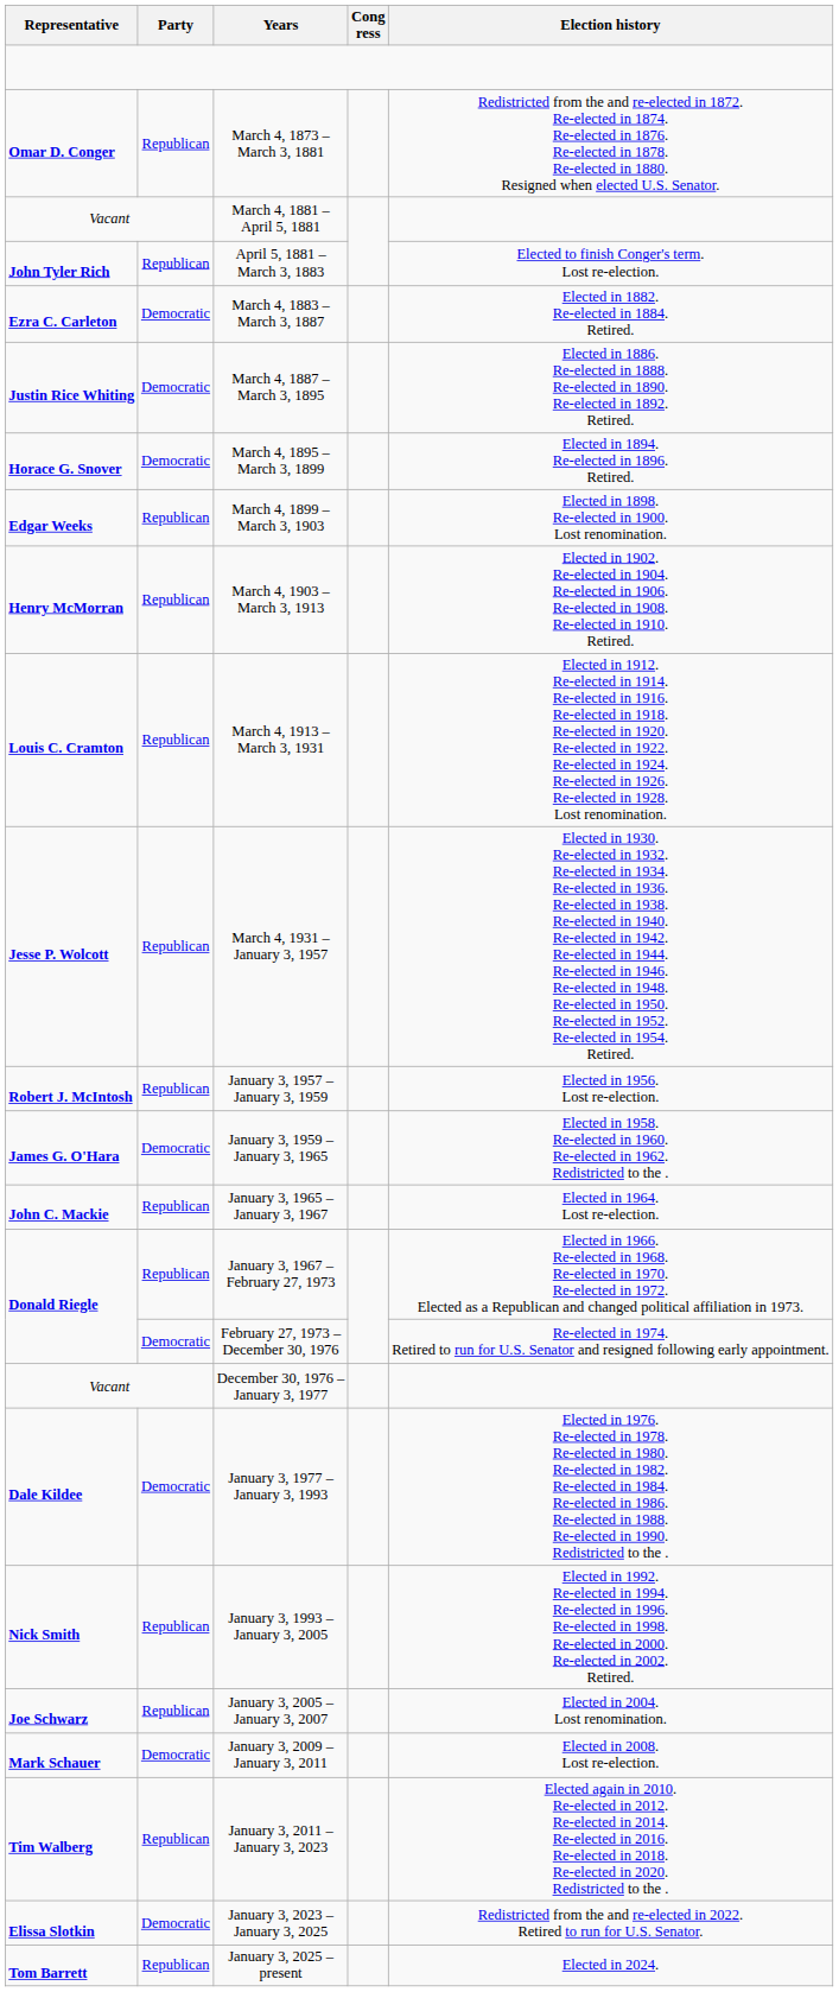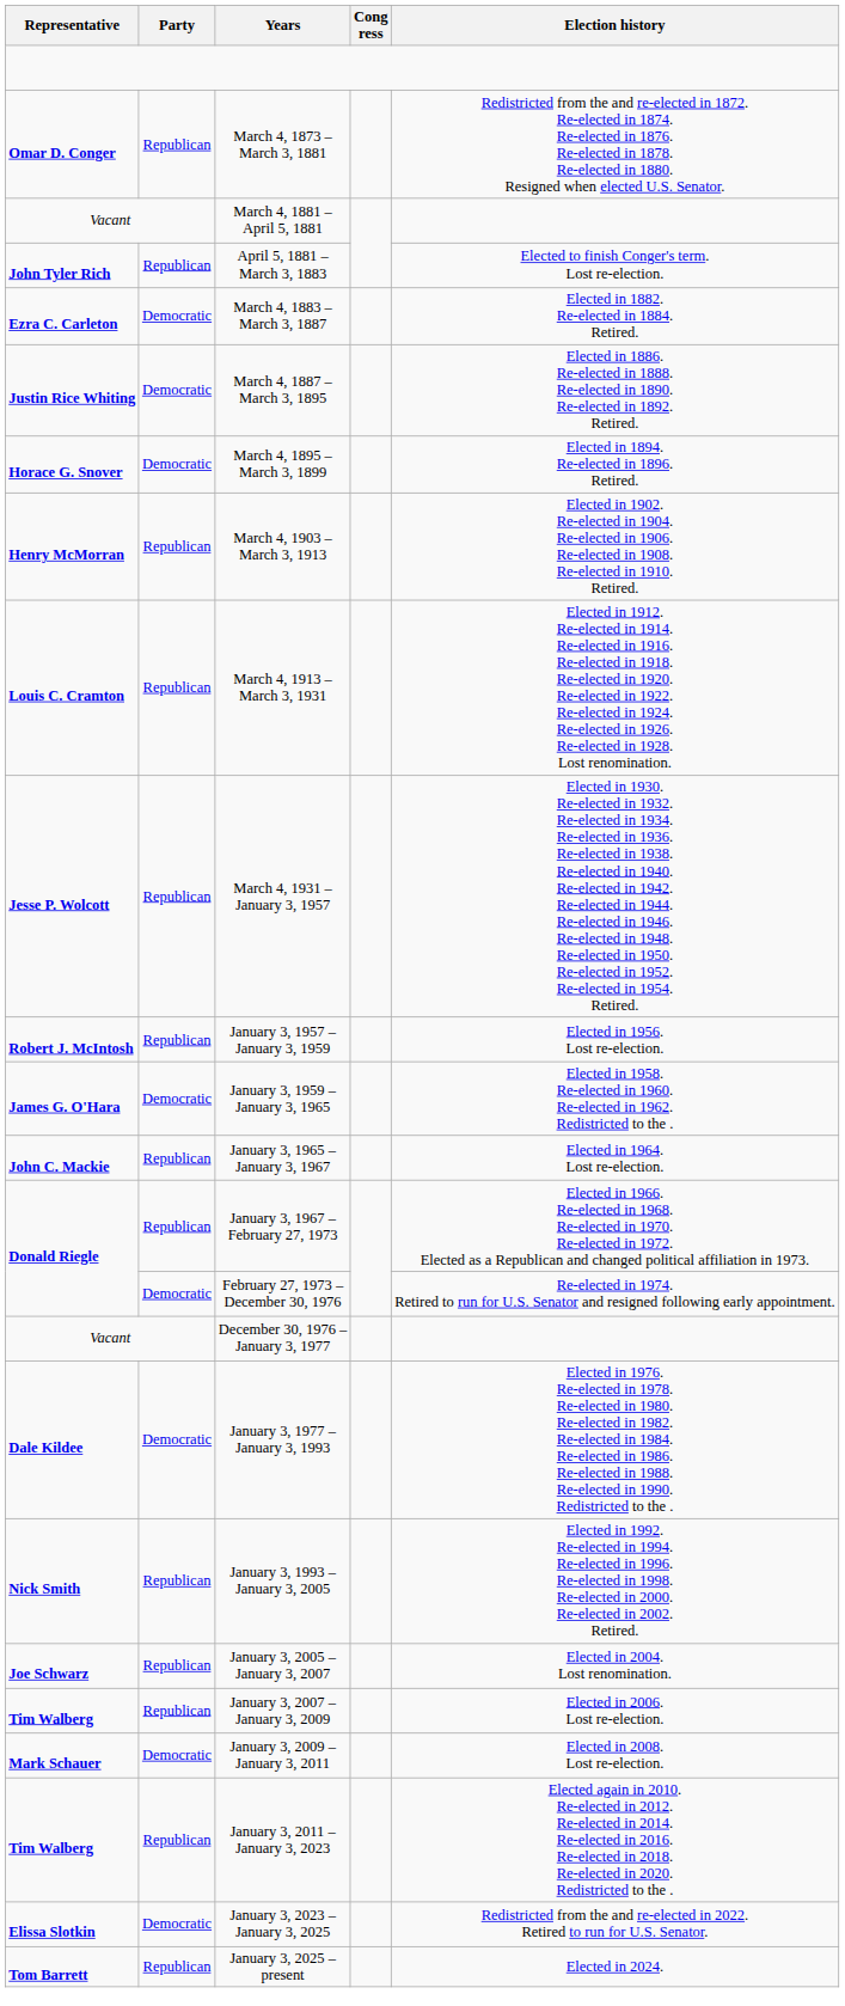 <table class=wikitable  style="text-align:center">
 <tr>
 <th>Representative</th>
 <th>Party</th>
 <th>Years</th>
 <th>Cong<br>ress</th>
 <th>Election history</th>
 </tr>
 <tr style="height:3em">
 <td colspan=5></td>
 </tr>
 <tr style="height:3em">
 <td align=left nowrap><br><strong><a href='#'>Omar D. Conger</a></strong> <br></td>
 <td><a href='#'>Republican</a></td>
 <td>March 4, 1873 – <br> March 3, 1881</td>
 <td></td>
 <td><a href='#'>Redistricted</a> from the  and <a href='#'>re-elected in 1872</a>.<br><a href='#'>Re-elected in 1874</a>.<br><a href='#'>Re-elected in 1876</a>.<br><a href='#'>Re-elected in 1878</a>.<br><a href='#'>Re-elected in 1880</a>.<br>Resigned when <a href='#'>elected U.S. Senator</a>.</td>
 </tr>
 <tr style="height:3em">
 <td colspan=2><em>Vacant</em></td>
 <td>March 4, 1881 –<br>April 5, 1881</td>
 <td rowspan=2></td>
 <td></td>
 </tr>
 <tr style="height:3em">
 <td align=left nowrap><br><strong><a href='#'>John Tyler Rich</a></strong> <br></td>
 <td><a href='#'>Republican</a></td>
 <td>April 5, 1881 – <br> March 3, 1883</td>
 <td><a href='#'>Elected to finish Conger's term</a>.<br>Lost re-election.</td>
 </tr>
 <tr style="height:3em">
 <td align=left nowrap><br><strong><a href='#'>Ezra C. Carleton</a></strong> <br></td>
 <td><a href='#'>Democratic</a></td>
 <td>March 4, 1883 – <br> March 3, 1887</td>
 <td></td>
 <td><a href='#'>Elected in 1882</a>.<br><a href='#'>Re-elected in 1884</a>.<br>Retired.</td>
 </tr>
 <tr style="height:3em">
 <td align=left nowrap><br><strong><a href='#'>Justin Rice Whiting</a></strong> <br></td>
 <td><a href='#'>Democratic</a></td>
 <td>March 4, 1887 – <br> March 3, 1895</td>
 <td></td>
 <td><a href='#'>Elected in 1886</a>.<br><a href='#'>Re-elected in 1888</a>.<br><a href='#'>Re-elected in 1890</a>.<br><a href='#'>Re-elected in 1892</a>.<br>Retired.</td>
 </tr>
 <tr style="height:3em">
 <td align=left nowrap><br><strong><a href='#'>Horace G. Snover</a></strong> <br></td>
 <td><a href='#'>Democratic</a></td>
 <td>March 4, 1895 – <br> March 3, 1899</td>
 <td></td>
 <td><a href='#'>Elected in 1894</a>.<br><a href='#'>Re-elected in 1896</a>.<br>Retired.</td>
-</tr>
-<tr style="height:3em">
-<td align=left nowrap><br><strong><a href='#'>Edgar Weeks</a></strong> <br></td>
-<td><a href='#'>Republican</a></td>
-<td>March 4, 1899 – <br> March 3, 1903</td>
-<td></td>
-<td><a href='#'>Elected in 1898</a>.<br><a href='#'>Re-elected in 1900</a>.<br>Lost renomination.</td>
 </tr>
 <tr style="height:3em">
 <td align=left nowrap><br><strong><a href='#'>Henry McMorran</a></strong> <br></td>
 <td><a href='#'>Republican</a></td>
 <td>March 4, 1903 – <br> March 3, 1913</td>
 <td></td>
 <td><a href='#'>Elected in 1902</a>.<br><a href='#'>Re-elected in 1904</a>.<br><a href='#'>Re-elected in 1906</a>.<br><a href='#'>Re-elected in 1908</a>.<br><a href='#'>Re-elected in 1910</a>.<br>Retired.</td>
 </tr>
 <tr style="height:3em">
 <td align=left nowrap><br><strong><a href='#'>Louis C. Cramton</a></strong> <br></td>
 <td><a href='#'>Republican</a></td>
 <td>March 4, 1913 – <br> March 3, 1931</td>
 <td></td>
 <td><a href='#'>Elected in 1912</a>.<br><a href='#'>Re-elected in 1914</a>.<br><a href='#'>Re-elected in 1916</a>.<br><a href='#'>Re-elected in 1918</a>.<br><a href='#'>Re-elected in 1920</a>.<br><a href='#'>Re-elected in 1922</a>.<br><a href='#'>Re-elected in 1924</a>.<br><a href='#'>Re-elected in 1926</a>.<br><a href='#'>Re-elected in 1928</a>.<br>Lost renomination.</td>
 </tr>
 <tr style="height:3em">
 <td align=left nowrap><br><strong><a href='#'>Jesse P. Wolcott</a></strong> <br></td>
 <td><a href='#'>Republican</a></td>
 <td>March 4, 1931 – <br> January 3, 1957</td>
 <td></td>
 <td><a href='#'>Elected in 1930</a>.<br><a href='#'>Re-elected in 1932</a>.<br><a href='#'>Re-elected in 1934</a>.<br><a href='#'>Re-elected in 1936</a>.<br><a href='#'>Re-elected in 1938</a>.<br><a href='#'>Re-elected in 1940</a>.<br><a href='#'>Re-elected in 1942</a>.<br><a href='#'>Re-elected in 1944</a>.<br><a href='#'>Re-elected in 1946</a>.<br><a href='#'>Re-elected in 1948</a>.<br><a href='#'>Re-elected in 1950</a>.<br><a href='#'>Re-elected in 1952</a>.<br><a href='#'>Re-elected in 1954</a>.<br>Retired.</td>
 </tr>
 <tr style="height:3em">
 <td align=left nowrap><br><strong><a href='#'>Robert J. McIntosh</a></strong> <br></td>
 <td><a href='#'>Republican</a></td>
 <td>January 3, 1957 – <br> January 3, 1959</td>
 <td></td>
 <td><a href='#'>Elected in 1956</a>.<br>Lost re-election.</td>
 </tr>
 <tr style="height:3em">
 <td align=left nowrap><br><strong><a href='#'>James G. O'Hara</a></strong> <br></td>
 <td><a href='#'>Democratic</a></td>
 <td>January 3, 1959 – <br> January 3, 1965</td>
 <td></td>
 <td><a href='#'>Elected in 1958</a>.<br><a href='#'>Re-elected in 1960</a>.<br><a href='#'>Re-elected in 1962</a>.<br><a href='#'>Redistricted</a> to the .</td>
 </tr>
 <tr style="height:3em">
 <td align=left nowrap><br><strong><a href='#'>John C. Mackie</a></strong> <br></td>
 <td><a href='#'>Republican</a></td>
 <td>January 3, 1965 – <br> January 3, 1967</td>
 <td></td>
 <td><a href='#'>Elected in 1964</a>.<br>Lost re-election.</td>
 </tr>
 <tr style="height:3em">
 <td align=left nowrap  rowspan=2><br><strong><a href='#'>Donald Riegle</a></strong> <br></td>
 <td><a href='#'>Republican</a></td>
 <td>January 3, 1967 – <br> February 27, 1973</td>
 <td rowspan=2></td>
 <td><a href='#'>Elected in 1966</a>.<br><a href='#'>Re-elected in 1968</a>.<br><a href='#'>Re-elected in 1970</a>.<br><a href='#'>Re-elected in 1972</a>.<br>Elected as a Republican and changed political affiliation in 1973.</td>
 </tr>
 <tr style="height:3em">
 <td><a href='#'>Democratic</a></td>
 <td>February 27, 1973 – <br> December 30, 1976</td>
 <td><a href='#'>Re-elected in 1974</a>.<br>Retired to <a href='#'>run for U.S. Senator</a> and resigned following early appointment.</td>
 </tr>
 <tr style="height:3em">
 <td colspan=2><em>Vacant</em></td>
 <td>December 30, 1976 –<br>January 3, 1977</td>
 <td></td>
 <td></td>
 </tr>
 <tr style="height:3em">
 <td align=left nowrap><br><strong><a href='#'>Dale Kildee</a></strong><br></td>
 <td><a href='#'>Democratic</a></td>
 <td>January 3, 1977 – <br> January 3, 1993</td>
 <td></td>
 <td><a href='#'>Elected in 1976</a>.<br><a href='#'>Re-elected in 1978</a>.<br><a href='#'>Re-elected in 1980</a>.<br><a href='#'>Re-elected in 1982</a>.<br> <a href='#'>Re-elected in 1984</a>.<br><a href='#'>Re-elected in 1986</a>.<br><a href='#'>Re-elected in 1988</a>.<br><a href='#'>Re-elected in 1990</a>.<br><a href='#'>Redistricted</a> to the .</td>
 </tr>
 <tr style="height:3em">
 <td align=left nowrap><br><strong><a href='#'>Nick Smith</a></strong> <br></td>
 <td><a href='#'>Republican</a></td>
 <td>January 3, 1993 – <br> January 3, 2005</td>
 <td></td>
 <td><a href='#'>Elected in 1992</a>.<br><a href='#'>Re-elected in 1994</a>.<br><a href='#'>Re-elected in 1996</a>.<br><a href='#'>Re-elected in 1998</a>.<br><a href='#'>Re-elected in 2000</a>.<br><a href='#'>Re-elected in 2002</a>.<br>Retired.</td>
 </tr>
 <tr style="height:3em">
 <td align=left nowrap><br><strong><a href='#'>Joe Schwarz</a></strong> <br></td>
 <td><a href='#'>Republican</a></td>
 <td>January 3, 2005 – <br> January 3, 2007</td>
 <td></td>
 <td><a href='#'>Elected in 2004</a>.<br>Lost renomination.</td>
 </tr>
 <tr style="height:3em">
+<td align=left nowrap><br><strong><a href='#'>Tim Walberg</a></strong> <br></td>
+<td><a href='#'>Republican</a></td>
+<td>January 3, 2007 – <br> January 3, 2009</td>
+<td></td>
+<td><a href='#'>Elected in 2006</a>.<br>Lost re-election.</td>
+</tr>
+<tr style="height:3em">
 <td align=left nowrap><br><strong><a href='#'>Mark Schauer</a></strong> <br></td>
 <td><a href='#'>Democratic</a></td>
 <td>January 3, 2009 – <br> January 3, 2011</td>
 <td></td>
 <td><a href='#'>Elected in 2008</a>.<br>Lost re-election.</td>
 </tr>
 <tr style="height:3em">
 <td align=left nowrap><br><strong><a href='#'>Tim Walberg</a></strong> <br></td>
 <td><a href='#'>Republican</a></td>
 <td>January 3, 2011 – <br> January 3, 2023</td>
 <td></td>
 <td><a href='#'>Elected again in 2010</a>.<br><a href='#'>Re-elected in 2012</a>.<br><a href='#'>Re-elected in 2014</a>.<br><a href='#'>Re-elected in 2016</a>.<br><a href='#'>Re-elected in 2018</a>.<br><a href='#'>Re-elected in 2020</a>.<br><a href='#'>Redistricted</a> to the .</td>
 </tr>
 <tr style="height:3em">
 <td align=left><br><strong><a href='#'>Elissa Slotkin</a></strong><br></td>
 <td><a href='#'>Democratic</a></td>
 <td nowrap>January 3, 2023 – <br> January 3, 2025</td>
 <td></td>
 <td><a href='#'>Redistricted</a> from the  and <a href='#'>re-elected in 2022</a>.<br>Retired <a href='#'>to run for U.S. Senator</a>.</td>
 </tr>
 <tr>
 <td align=left><br><strong><a href='#'>Tom Barrett</a></strong> <br></td>
 <td><a href='#'>Republican</a></td>
 <td>January 3, 2025 – <br> present</td>
 <td></td>
 <td><a href='#'>Elected in 2024</a>.</td>
 </tr>
 </table>
